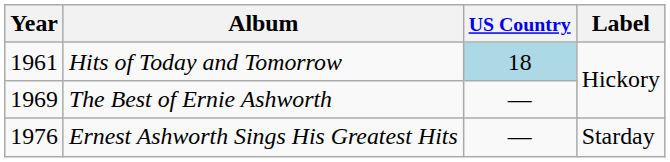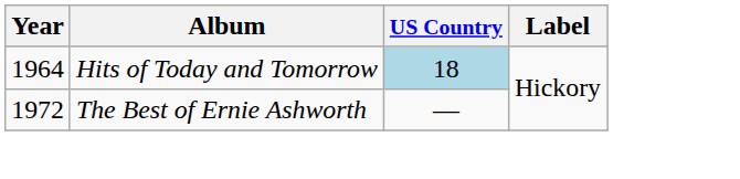 <table class="wikitable">
 <tr>
 <th>Year</th>
 <th>Album</th>
 <th><small><a href='#'>US Country</a></small></th>
 <th>Label</th>
 </tr>
 <tr>
-<td>1961</td>
+<td>1964</td>
 <td><em>Hits of Today and Tomorrow</em></td>
 <td align="center" style="background: lightblue;">18</td>
 <td rowspan="2">Hickory</td>
 </tr>
 <tr>
-<td>1969</td>
+<td>1972</td>
 <td><em>The Best of Ernie Ashworth</em></td>
 <td align="center">—</td>
 </tr>
-<tr>
-<td>1976</td>
-<td><em>Ernest Ashworth Sings His Greatest Hits</em></td>
-<td align="center">—</td>
-<td>Starday</td>
-</tr>
 </table>
